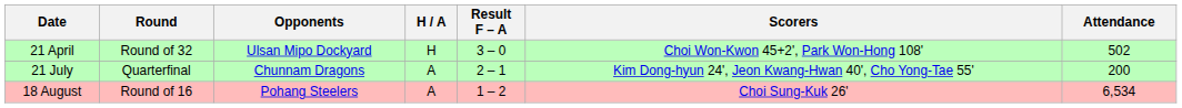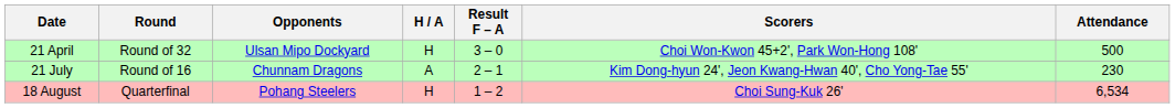 <table class="wikitable" style="text-align:center; width:90%;">
 <tr>
 <th>Date</th>
 <th>Round</th>
 <th>Opponents</th>
 <th>H / A</th>
 <th>Result<br>F – A</th>
 <th>Scorers</th>
 <th>Attendance</th>
 </tr>
 <tr bgcolor="#bbffbb">
 <td>21 April</td>
 <td>Round of 32</td>
 <td><a href='#'>Ulsan Mipo Dockyard</a></td>
 <td>H</td>
 <td>3 – 0</td>
 <td><a href='#'>Choi Won-Kwon</a> 45+2', <a href='#'>Park Won-Hong</a> 108'</td>
-<td>502</td>
+<td>500</td>
 </tr>
 <tr bgcolor="#bbffbb">
 <td>21 July</td>
-<td>Quarterfinal</td>
+<td>Round of 16</td>
 <td><a href='#'>Chunnam Dragons</a></td>
 <td>A</td>
 <td>2 – 1</td>
 <td><a href='#'>Kim Dong-hyun</a> 24', <a href='#'>Jeon Kwang-Hwan</a> 40', <a href='#'>Cho Yong-Tae</a> 55'</td>
-<td>200</td>
+<td>230</td>
 </tr>
 <tr bgcolor="#ffbbbb">
 <td>18 August</td>
-<td>Round of 16</td>
+<td>Quarterfinal</td>
 <td><a href='#'>Pohang Steelers</a></td>
-<td>A</td>
+<td>H</td>
 <td>1 – 2</td>
 <td><a href='#'>Choi Sung-Kuk</a> 26'</td>
 <td>6,534</td>
 </tr>
 </table>
